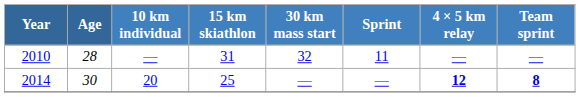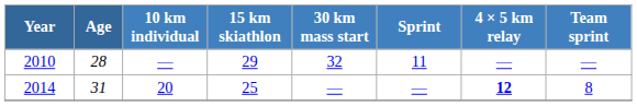 <table class="wikitable" style="font-size:95%; text-align:center; border:grey solid 1px; border-collapse:collapse; background:#ffffff;">
 <tr>
 <th style="background-color:#369; color:white; width:60px;"> Year </th>
 <th style="background-color:#369; color:white; width:40px;"> Age </th>
 <th style="background-color:#4180be; color:white; width:75px;"> 10 km <br> individual </th>
 <th style="background-color:#4180be; color:white; width:75px;"> 15 km <br> skiathlon </th>
 <th style="background-color:#4180be; color:white; width:75px;"> 30 km <br> mass start </th>
 <th style="background-color:#4180be; color:white; width:75px;"> Sprint </th>
 <th style="background-color:#4180be; color:white; width:75px;"> 4 × 5 km <br> relay </th>
 <th style="background-color:#4180be; color:white; width:75px;"> Team <br> sprint </th>
 </tr>
 <tr>
 <td><a href='#'>2010</a></td>
 <td><em>28</em></td>
 <td><a href='#'>—</a></td>
-<td><a href='#'>31</a></td>
+<td><a href='#'>29</a></td>
 <td><a href='#'>32</a></td>
 <td><a href='#'>11</a></td>
 <td><a href='#'>—</a></td>
 <td><a href='#'>—</a></td>
 </tr>
 <tr>
 <td><a href='#'>2014</a></td>
-<td><em>30</em></td>
+<td><em>31</em></td>
 <td><a href='#'>20</a></td>
 <td><a href='#'>25</a></td>
 <td><a href='#'>—</a></td>
 <td><a href='#'>—</a></td>
 <td><strong><a href='#'>12</a></strong></td>
-<td><strong><a href='#'>8</a></strong></td>
+<td><a href='#'>8</a></td>
 </tr>
 <tr>
 </tr>
 </table>
